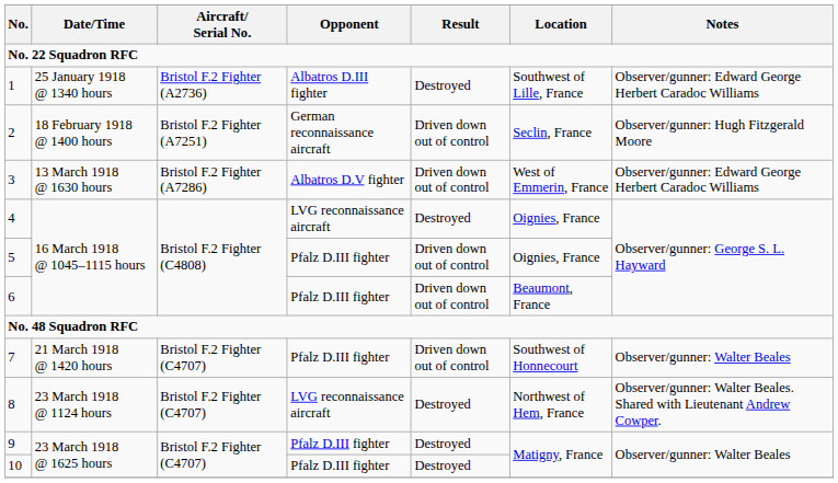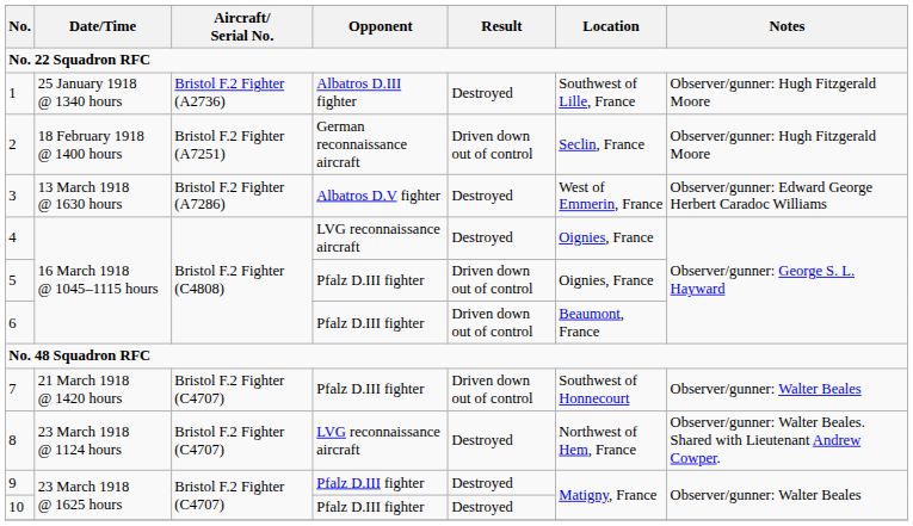 <table class="wikitable" style="font-size:90%;">
 <tr>
 </tr>
 <tr>
 <th>No.</th>
 <th width="125">Date/Time</th>
 <th width="130">Aircraft/<br>Serial No.</th>
 <th>Opponent</th>
 <th>Result</th>
 <th>Location</th>
 <th>Notes</th>
 </tr>
 <tr>
 <td colspan="7"><strong>No. 22 Squadron RFC</strong></td>
 </tr>
 <tr>
 <td>1</td>
 <td>25 January 1918<br>@ 1340 hours</td>
 <td><a href='#'>Bristol F.2 Fighter</a><br>(A2736)</td>
 <td><a href='#'>Albatros D.III</a> fighter</td>
 <td>Destroyed</td>
 <td>Southwest of <a href='#'>Lille</a>, France</td>
-<td>Observer/gunner: Edward George Herbert Caradoc Williams</td>
+<td>Observer/gunner: Hugh Fitzgerald Moore</td>
 </tr>
 <tr>
 <td>2</td>
 <td>18 February 1918<br>@ 1400 hours</td>
 <td>Bristol F.2 Fighter<br>(A7251)</td>
 <td>German reconnaissance aircraft</td>
 <td>Driven down out of control</td>
 <td><a href='#'>Seclin</a>, France</td>
 <td>Observer/gunner: Hugh Fitzgerald Moore</td>
 </tr>
 <tr>
 <td>3</td>
 <td>13 March 1918<br>@ 1630 hours</td>
 <td>Bristol F.2 Fighter<br>(A7286)</td>
 <td><a href='#'>Albatros D.V</a> fighter</td>
-<td>Driven down out of control</td>
+<td>Destroyed</td>
 <td>West of <a href='#'>Emmerin</a>, France</td>
 <td>Observer/gunner: Edward George Herbert Caradoc Williams</td>
 </tr>
 <tr>
 <td>4</td>
 <td rowspan="3">16 March 1918<br>@ 1045–1115 hours</td>
 <td rowspan="3">Bristol F.2 Fighter<br>(C4808)</td>
 <td>LVG reconnaissance aircraft</td>
 <td>Destroyed</td>
 <td><a href='#'>Oignies</a>, France</td>
 <td rowspan="3">Observer/gunner: <a href='#'>George S. L. Hayward</a></td>
 </tr>
 <tr>
 <td>5</td>
 <td>Pfalz D.III fighter</td>
 <td>Driven down out of control</td>
 <td>Oignies, France</td>
 </tr>
 <tr>
 <td>6</td>
 <td>Pfalz D.III fighter</td>
 <td>Driven down out of control</td>
 <td><a href='#'>Beaumont</a>, France</td>
 </tr>
 <tr>
 <td colspan="7"><strong>No. 48 Squadron RFC</strong></td>
 </tr>
 <tr>
 <td>7</td>
 <td>21 March 1918<br>@ 1420 hours</td>
 <td>Bristol F.2 Fighter<br>(C4707)</td>
 <td>Pfalz D.III fighter</td>
 <td>Driven down out of control</td>
 <td>Southwest of <a href='#'>Honnecourt</a></td>
 <td>Observer/gunner: <a href='#'>Walter Beales</a></td>
 </tr>
 <tr>
 <td>8</td>
 <td>23 March 1918<br>@ 1124 hours</td>
 <td>Bristol F.2 Fighter<br>(C4707)</td>
 <td><a href='#'>LVG</a> reconnaissance aircraft</td>
 <td>Destroyed</td>
 <td>Northwest of <a href='#'>Hem</a>, France</td>
 <td>Observer/gunner: Walter Beales. Shared with Lieutenant <a href='#'>Andrew Cowper</a>.</td>
 </tr>
 <tr>
 <td>9</td>
 <td rowspan="2">23 March 1918<br>@ 1625 hours</td>
 <td rowspan="2">Bristol F.2 Fighter<br>(C4707)</td>
 <td><a href='#'>Pfalz D.III</a> fighter</td>
 <td>Destroyed</td>
 <td rowspan="2"><a href='#'>Matigny</a>, France</td>
 <td rowspan="2">Observer/gunner: Walter Beales</td>
 </tr>
 <tr>
 <td>10</td>
 <td>Pfalz D.III fighter</td>
 <td>Destroyed</td>
 </tr>
 <tr>
 </tr>
 </table>
